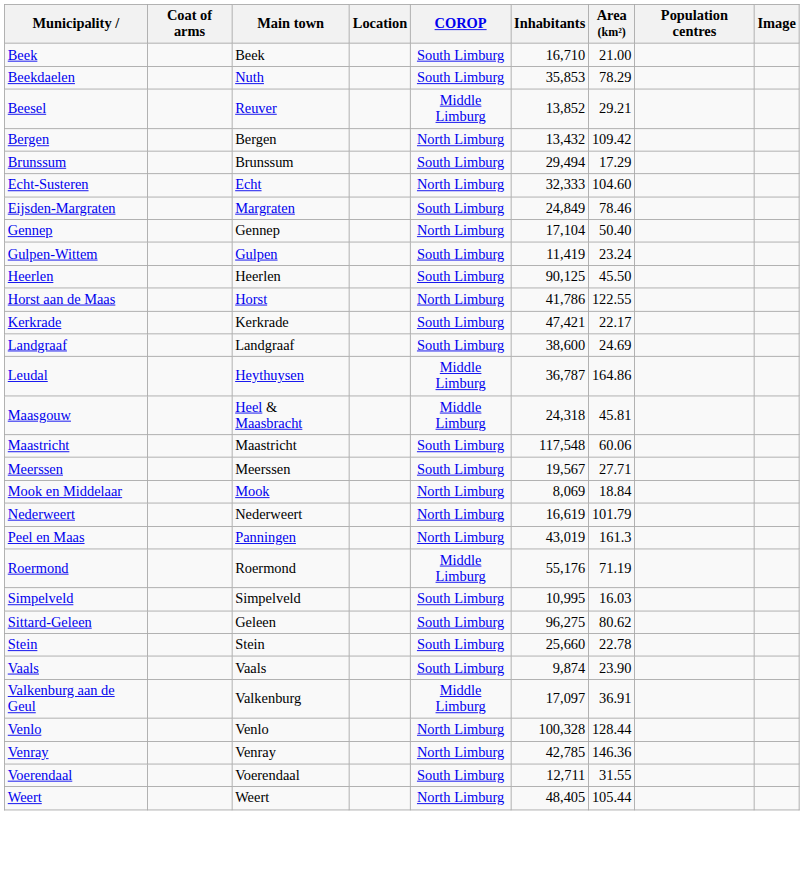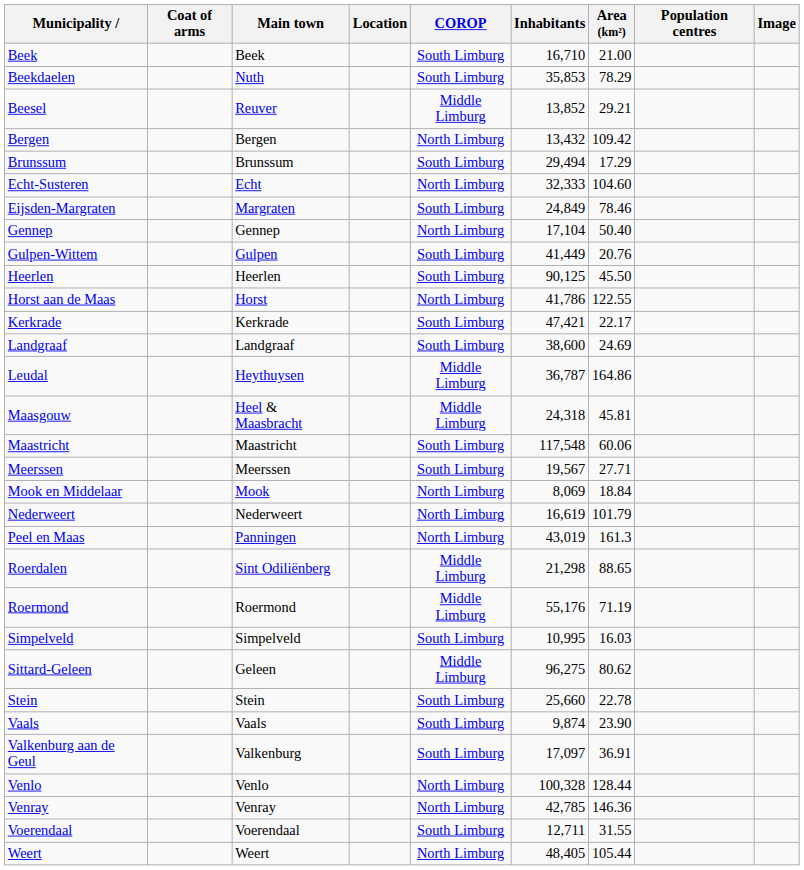 <table class="wikitable sortable" style="width:100%;" style="font-size:90%">
 <tr class="hintergrundfarbe5">
 <th>Municipality /<br></th>
 <th class="unsortable">Coat of arms</th>
 <th>Main town</th>
 <th>Location</th>
 <th><a href='#'>COROP</a></th>
 <th>Inhabitants</th>
 <th>Area<br><small>(km²)</small></th>
 <th>Population centres</th>
 <th class="unsortable" align="center">Image</th>
 </tr>
 <tr>
 <td><a href='#'>Beek</a></td>
 <td align="center"></td>
 <td>Beek</td>
 <td align="center"></td>
 <td align="center"><a href='#'>South Limburg</a></td>
 <td align="right">16,710</td>
 <td align="right">21.00</td>
 <td></td>
 <td align="center"></td>
 </tr>
 <tr>
 <td><a href='#'>Beekdaelen</a></td>
 <td align="center"></td>
 <td><a href='#'>Nuth</a></td>
 <td align="center"></td>
 <td align="center"><a href='#'>South Limburg</a></td>
 <td align="right">35,853</td>
 <td align="right">78.29</td>
 <td></td>
 <td align="center"></td>
 </tr>
 <tr>
 <td><a href='#'>Beesel</a></td>
 <td align="center"></td>
 <td><a href='#'>Reuver</a></td>
 <td align="center"></td>
 <td align="center"><a href='#'>Middle Limburg</a></td>
 <td align="right">13,852</td>
 <td align="right">29.21</td>
 <td></td>
 <td align="center"></td>
 </tr>
 <tr>
 <td><a href='#'>Bergen</a></td>
 <td align="center"></td>
 <td>Bergen</td>
 <td align="center"></td>
 <td align="center"><a href='#'>North Limburg</a></td>
 <td align="right">13,432</td>
 <td align="right">109.42</td>
 <td></td>
 <td align="center"></td>
 </tr>
 <tr>
 <td><a href='#'>Brunssum</a></td>
 <td align="center"></td>
 <td>Brunssum</td>
 <td align="center"></td>
 <td align="center"><a href='#'>South Limburg</a></td>
 <td align="right">29,494</td>
 <td align="right">17.29</td>
 <td></td>
 <td align="center"></td>
 </tr>
 <tr>
 <td><a href='#'>Echt-Susteren</a></td>
 <td align="center"></td>
 <td><a href='#'>Echt</a></td>
 <td align="center"></td>
 <td align="center"><a href='#'>North Limburg</a></td>
 <td align="right">32,333</td>
 <td align="right">104.60</td>
 <td></td>
 <td align="center"></td>
 </tr>
 <tr>
 <td><a href='#'>Eijsden-Margraten</a></td>
 <td align="center"></td>
 <td><a href='#'>Margraten</a></td>
 <td align="center"></td>
 <td align="center"><a href='#'>South Limburg</a></td>
 <td align="right">24,849</td>
 <td align="right">78.46</td>
 <td></td>
 <td align="center"></td>
 </tr>
 <tr>
 <td><a href='#'>Gennep</a></td>
 <td align="center"></td>
 <td>Gennep</td>
 <td align="center"></td>
 <td align="center"><a href='#'>North Limburg</a></td>
 <td align="right">17,104</td>
 <td align="right">50.40</td>
 <td></td>
 <td align="center"></td>
 </tr>
 <tr>
 <td><a href='#'>Gulpen-Wittem</a></td>
 <td align="center"></td>
 <td><a href='#'>Gulpen</a></td>
 <td align="center"></td>
 <td align="center"><a href='#'>South Limburg</a></td>
-<td align="right">11,419</td>
-<td align="right">23.24</td>
+<td align="right">41,449</td>
+<td align="right">20.76</td>
 <td></td>
 <td align="center"></td>
 </tr>
 <tr>
 <td><a href='#'>Heerlen</a></td>
 <td align="center"></td>
 <td>Heerlen</td>
 <td align="center"></td>
 <td align="center"><a href='#'>South Limburg</a></td>
 <td align="right">90,125</td>
 <td align="right">45.50</td>
 <td></td>
 <td align="center"></td>
 </tr>
 <tr>
 <td><a href='#'>Horst aan de Maas</a></td>
 <td align="center"></td>
 <td><a href='#'>Horst</a></td>
 <td align="center"></td>
 <td align="center"><a href='#'>North Limburg</a></td>
 <td align="right">41,786</td>
 <td align="right">122.55</td>
 <td></td>
 <td align="center"></td>
 </tr>
 <tr>
 <td><a href='#'>Kerkrade</a></td>
 <td align="center"></td>
 <td>Kerkrade</td>
 <td align="center"></td>
 <td align="center"><a href='#'>South Limburg</a></td>
 <td align="right">47,421</td>
 <td align="right">22.17</td>
 <td></td>
 <td align="center"></td>
 </tr>
 <tr>
 <td><a href='#'>Landgraaf</a></td>
 <td align="center"></td>
 <td>Landgraaf</td>
 <td align="center"></td>
 <td align="center"><a href='#'>South Limburg</a></td>
 <td align="right">38,600</td>
 <td align="right">24.69</td>
 <td></td>
 <td align="center"></td>
 </tr>
 <tr>
 <td><a href='#'>Leudal</a></td>
 <td align="center"></td>
 <td><a href='#'>Heythuysen</a></td>
 <td align="center"></td>
 <td align="center"><a href='#'>Middle Limburg</a></td>
 <td align="right">36,787</td>
 <td align="right">164.86</td>
 <td></td>
 <td align="center"></td>
 </tr>
 <tr>
 <td><a href='#'>Maasgouw</a></td>
 <td align="center"></td>
 <td><a href='#'>Heel</a> & <a href='#'>Maasbracht</a></td>
 <td align="center"></td>
 <td align="center"><a href='#'>Middle Limburg</a></td>
 <td align="right">24,318</td>
 <td align="right">45.81</td>
 <td></td>
 <td align="center"></td>
 </tr>
 <tr>
 <td><a href='#'>Maastricht</a></td>
 <td align="center"></td>
 <td>Maastricht</td>
 <td align="center"></td>
 <td align="center"><a href='#'>South Limburg</a></td>
 <td align="right">117,548</td>
 <td align="right">60.06</td>
 <td></td>
 <td align="center"></td>
 </tr>
 <tr>
 <td><a href='#'>Meerssen</a></td>
 <td align="center"></td>
 <td>Meerssen</td>
 <td align="center"></td>
 <td align="center"><a href='#'>South Limburg</a></td>
 <td align="right">19,567</td>
 <td align="right">27.71</td>
 <td></td>
 <td align="center"></td>
 </tr>
 <tr>
 <td><a href='#'>Mook en Middelaar</a></td>
 <td align="center"></td>
 <td><a href='#'>Mook</a></td>
 <td align="center"></td>
 <td align="center"><a href='#'>North Limburg</a></td>
 <td align="right">8,069</td>
 <td align="right">18.84</td>
 <td></td>
 <td align="center"></td>
 </tr>
 <tr>
 <td><a href='#'>Nederweert</a></td>
 <td align="center"></td>
 <td>Nederweert</td>
 <td align="center"></td>
 <td align="center"><a href='#'>North Limburg</a></td>
 <td align="right">16,619</td>
 <td align="right">101.79</td>
 <td></td>
 <td align="center"></td>
 </tr>
 <tr>
 <td><a href='#'>Peel en Maas</a></td>
 <td align="center"></td>
 <td><a href='#'>Panningen</a></td>
 <td align="center"></td>
 <td align="center"><a href='#'>North Limburg</a></td>
 <td align="right">43,019</td>
 <td align="right">161.3</td>
 <td></td>
 <td align="center"></td>
 </tr>
 <tr>
+<td><a href='#'>Roerdalen</a></td>
+<td align="center"></td>
+<td><a href='#'>Sint Odiliënberg</a></td>
+<td align="center"></td>
+<td align="center"><a href='#'>Middle Limburg</a></td>
+<td align="right">21,298</td>
+<td align="right">88.65</td>
+<td></td>
+<td align="center"></td>
+</tr>
+<tr>
 <td><a href='#'>Roermond</a></td>
 <td align="center"></td>
 <td>Roermond</td>
 <td align="center"></td>
 <td align="center"><a href='#'>Middle Limburg</a></td>
 <td align="right">55,176</td>
 <td align="right">71.19</td>
 <td></td>
 <td align="center"></td>
 </tr>
 <tr>
 <td><a href='#'>Simpelveld</a></td>
 <td align="center"></td>
 <td>Simpelveld</td>
 <td align="center"></td>
 <td align="center"><a href='#'>South Limburg</a></td>
 <td align="right">10,995</td>
 <td align="right">16.03</td>
 <td></td>
 <td align="center"></td>
 </tr>
 <tr>
 <td><a href='#'>Sittard-Geleen</a></td>
 <td align="center"></td>
 <td>Geleen</td>
 <td align="center"></td>
-<td align="center"><a href='#'>South Limburg</a></td>
+<td align="center"><a href='#'>Middle Limburg</a></td>
 <td align="right">96,275</td>
 <td align="right">80.62</td>
 <td></td>
 <td align="center"></td>
 </tr>
 <tr>
 <td><a href='#'>Stein</a></td>
 <td align="center"></td>
 <td>Stein</td>
 <td align="center"></td>
 <td align="center"><a href='#'>South Limburg</a></td>
 <td align="right">25,660</td>
 <td align="right">22.78</td>
 <td></td>
 <td align="center"></td>
 </tr>
 <tr>
 <td><a href='#'>Vaals</a></td>
 <td align="center"></td>
 <td>Vaals</td>
 <td align="center"></td>
 <td align="center"><a href='#'>South Limburg</a></td>
 <td align="right">9,874</td>
 <td align="right">23.90</td>
 <td></td>
 <td align="center"></td>
 </tr>
 <tr>
 <td><a href='#'>Valkenburg aan de Geul</a></td>
 <td align="center"></td>
 <td>Valkenburg</td>
 <td align="center"></td>
-<td align="center"><a href='#'>Middle Limburg</a></td>
+<td align="center"><a href='#'>South Limburg</a></td>
 <td align="right">17,097</td>
 <td align="right">36.91</td>
 <td></td>
 <td align="center"></td>
 </tr>
 <tr>
 <td><a href='#'>Venlo</a></td>
 <td align="center"></td>
 <td>Venlo</td>
 <td align="center"></td>
 <td align="center"><a href='#'>North Limburg</a></td>
 <td align="right">100,328</td>
 <td align="right">128.44</td>
 <td></td>
 <td align="center"></td>
 </tr>
 <tr>
 <td><a href='#'>Venray</a></td>
 <td align="center"></td>
 <td>Venray</td>
 <td align="center"></td>
 <td align="center"><a href='#'>North Limburg</a></td>
 <td align="right">42,785</td>
 <td align="right">146.36</td>
 <td></td>
 <td align="center"></td>
 </tr>
 <tr>
 <td><a href='#'>Voerendaal</a></td>
 <td align="center"></td>
 <td>Voerendaal</td>
 <td align="center"></td>
 <td align="center"><a href='#'>South Limburg</a></td>
 <td align="right">12,711</td>
 <td align="right">31.55</td>
 <td></td>
 <td align="center"></td>
 </tr>
 <tr>
 <td><a href='#'>Weert</a></td>
 <td align="center"></td>
 <td>Weert</td>
 <td align="center"></td>
 <td align="center"><a href='#'>North Limburg</a></td>
 <td align="right">48,405</td>
 <td align="right">105.44</td>
 <td></td>
 <td align="center"></td>
 </tr>
 </table>
